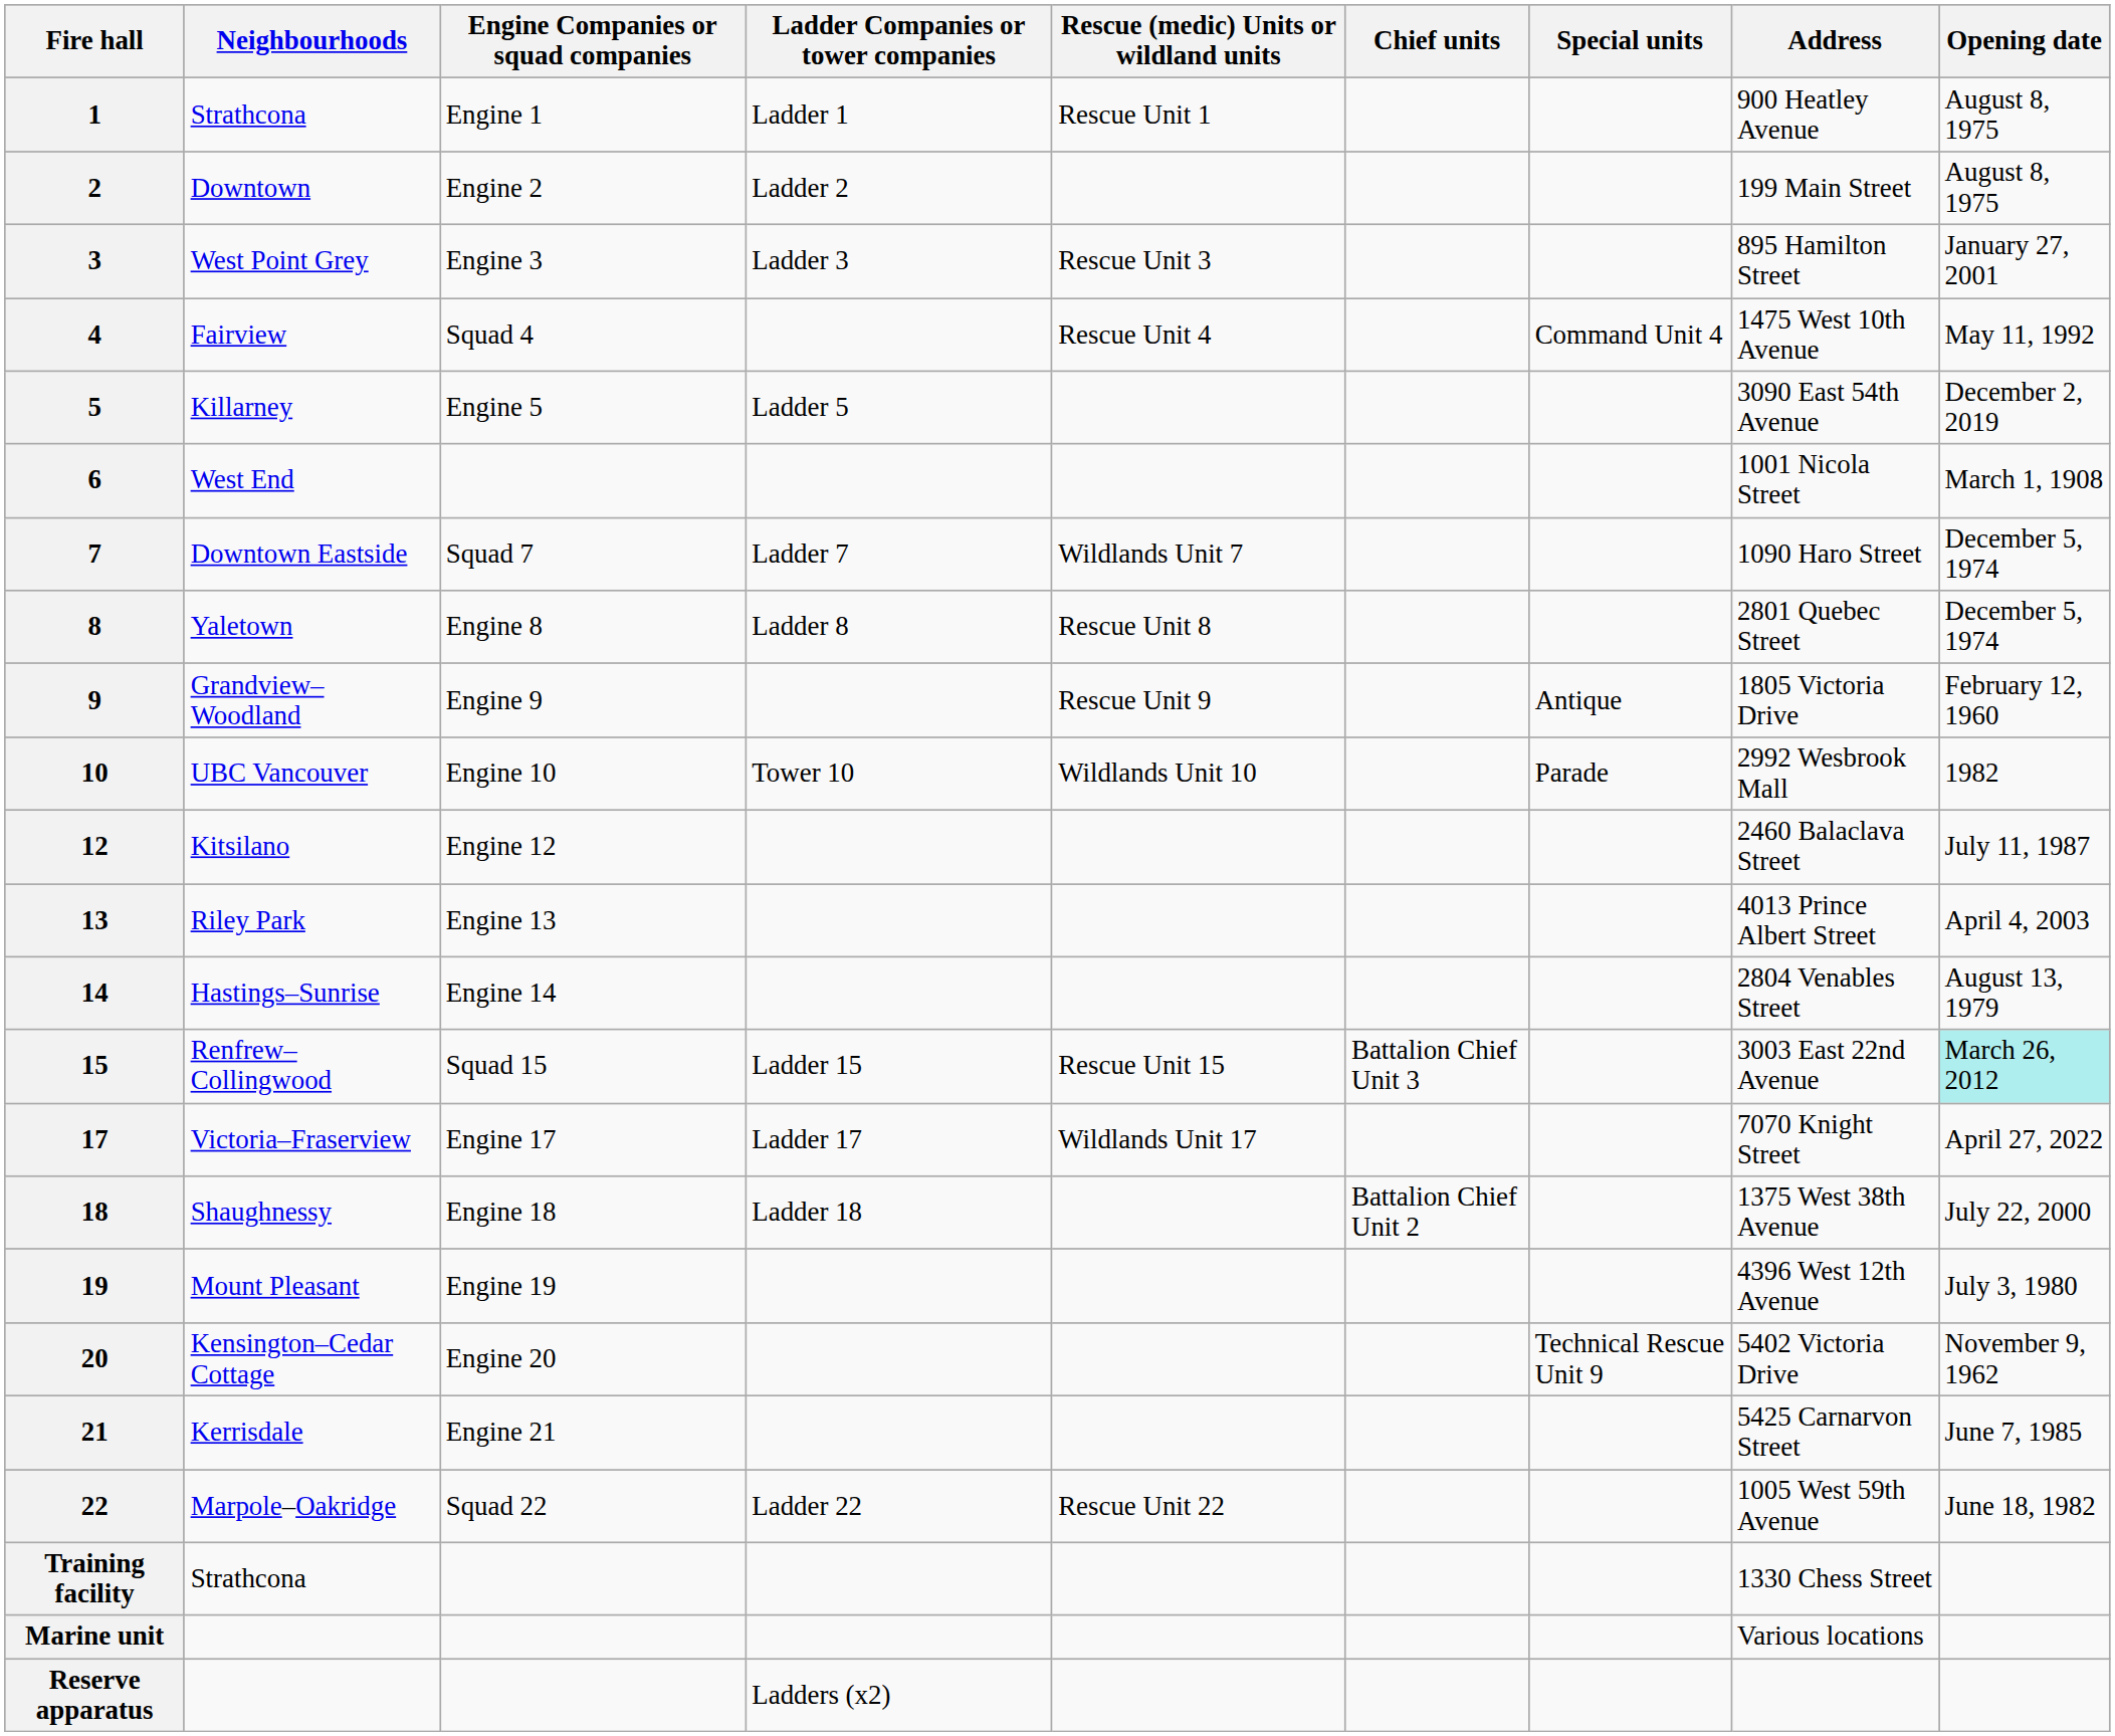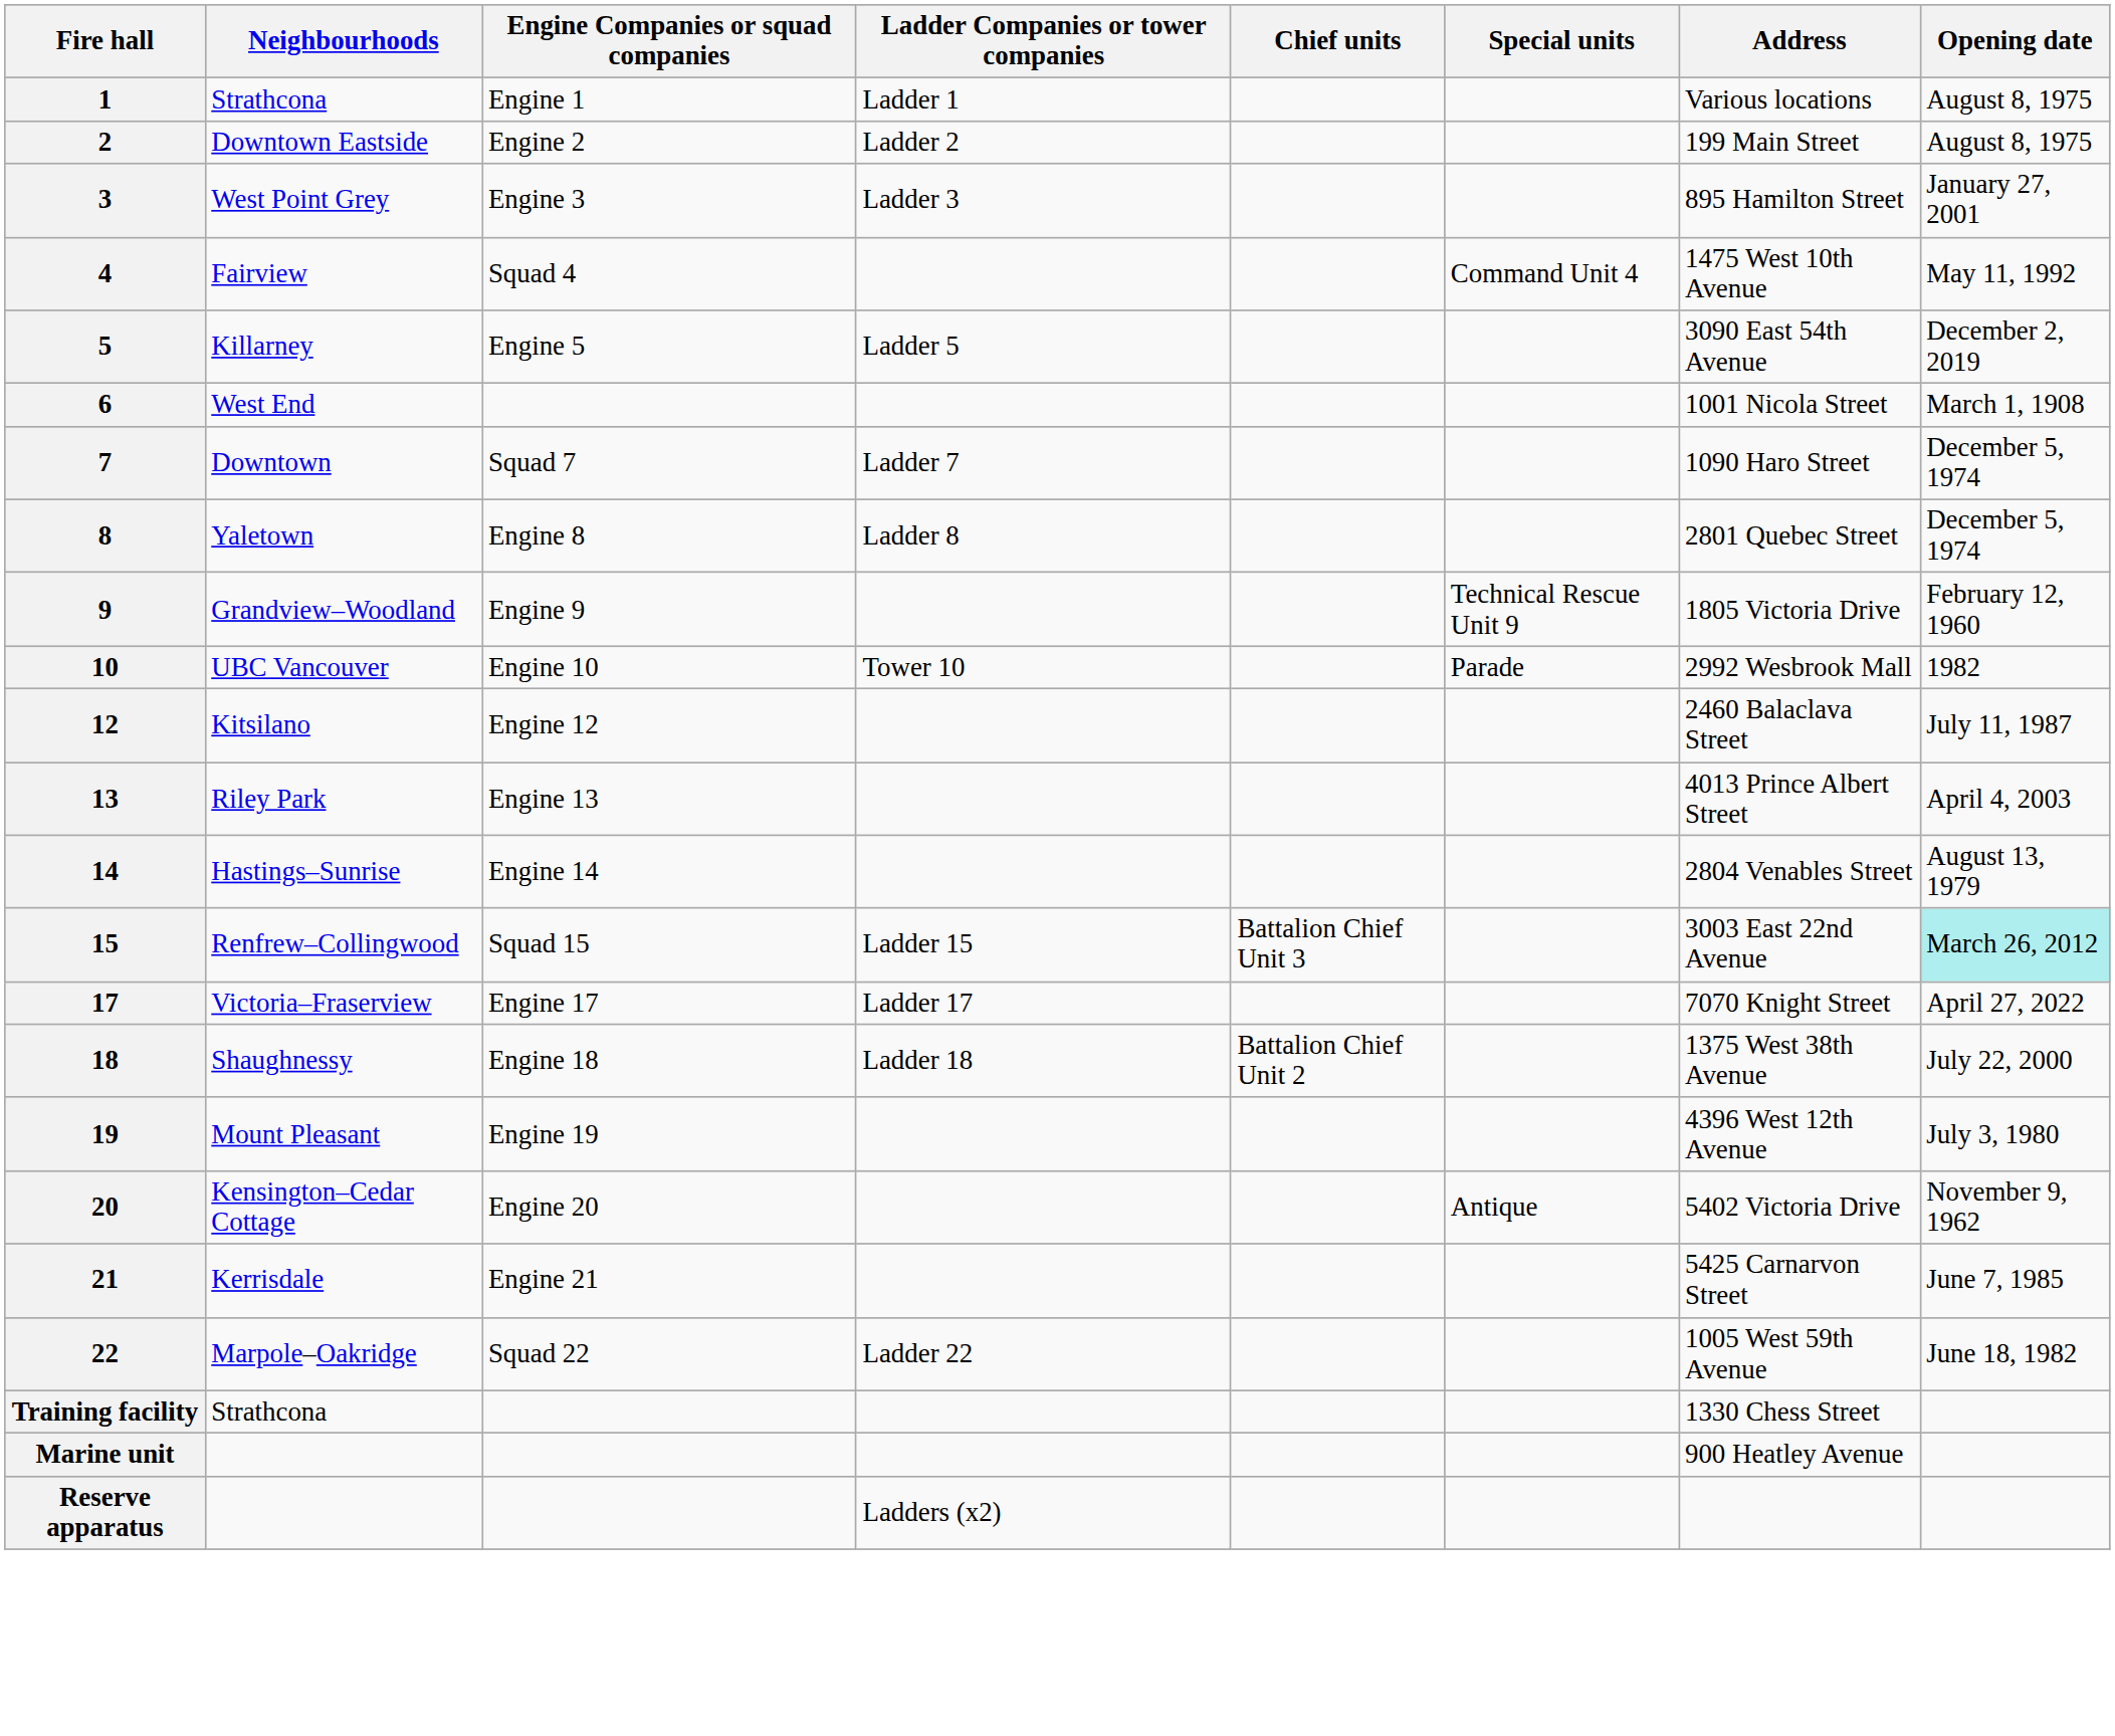 <table class="wikitable">
 <tr valign=centre>
 <th>Fire hall</th>
 <th><a href='#'>Neighbourhoods</a></th>
 <th>Engine Companies  or squad companies</th>
 <th>Ladder Companies  or tower companies</th>
-<th>Rescue (medic) Units or wildland units</th>
 <th>Chief units</th>
 <th>Special units</th>
 <th>Address</th>
 <th>Opening date</th>
 </tr>
 <tr>
 <th>1</th>
 <td><a href='#'>Strathcona</a></td>
 <td>Engine 1</td>
 <td>Ladder 1</td>
-<td>Rescue Unit 1</td>
 <td></td>
 <td></td>
-<td>900 Heatley Avenue</td>
+<td>Various locations</td>
 <td>August 8, 1975</td>
 </tr>
 <tr>
 <th>2</th>
-<td><a href='#'>Downtown</a></td>
+<td><a href='#'>Downtown Eastside</a></td>
 <td>Engine 2</td>
 <td>Ladder 2</td>
-<td></td>
 <td></td>
 <td></td>
 <td>199 Main Street</td>
 <td>August 8, 1975</td>
 </tr>
 <tr>
 <th>3</th>
 <td><a href='#'>West Point Grey</a></td>
 <td>Engine 3</td>
 <td>Ladder 3</td>
-<td>Rescue Unit 3</td>
 <td></td>
 <td></td>
 <td>895 Hamilton Street</td>
 <td>January 27, 2001</td>
 </tr>
 <tr>
 <th>4</th>
 <td><a href='#'>Fairview</a></td>
 <td>Squad 4</td>
 <td></td>
-<td>Rescue Unit 4</td>
 <td></td>
 <td>Command Unit 4</td>
 <td>1475 West 10th Avenue</td>
 <td>May 11, 1992</td>
 </tr>
 <tr>
 <th>5</th>
 <td><a href='#'>Killarney</a></td>
 <td>Engine 5</td>
 <td>Ladder 5</td>
 <td></td>
 <td></td>
-<td></td>
 <td>3090 East 54th Avenue</td>
 <td>December 2, 2019</td>
 </tr>
 <tr>
 <th>6</th>
 <td><a href='#'>West End</a></td>
 <td></td>
 <td></td>
 <td></td>
 <td></td>
-<td></td>
 <td>1001 Nicola Street</td>
 <td>March 1, 1908</td>
 </tr>
 <tr>
 <th>7</th>
-<td><a href='#'>Downtown Eastside</a></td>
+<td><a href='#'>Downtown</a></td>
 <td>Squad 7</td>
 <td>Ladder 7</td>
-<td>Wildlands Unit 7</td>
 <td></td>
 <td></td>
 <td>1090 Haro Street</td>
 <td>December 5, 1974</td>
 </tr>
 <tr>
 <th>8</th>
 <td><a href='#'>Yaletown</a></td>
 <td>Engine 8</td>
 <td>Ladder 8</td>
-<td>Rescue Unit 8</td>
 <td></td>
 <td></td>
 <td>2801 Quebec Street</td>
 <td>December 5, 1974</td>
 </tr>
 <tr>
 <th>9</th>
 <td><a href='#'>Grandview–Woodland</a></td>
 <td>Engine 9</td>
 <td></td>
-<td>Rescue Unit 9</td>
 <td></td>
-<td>Antique</td>
+<td>Technical Rescue Unit 9</td>
 <td>1805 Victoria Drive</td>
 <td>February 12, 1960</td>
 </tr>
 <tr>
 <th>10</th>
 <td><a href='#'>UBC Vancouver</a></td>
 <td>Engine 10</td>
 <td>Tower 10</td>
-<td>Wildlands Unit 10</td>
 <td></td>
 <td>Parade</td>
 <td>2992 Wesbrook Mall</td>
 <td>1982</td>
 </tr>
 <tr>
 <th>12</th>
 <td><a href='#'>Kitsilano</a></td>
 <td>Engine 12</td>
-<td></td>
 <td></td>
 <td></td>
 <td></td>
 <td>2460 Balaclava Street</td>
 <td>July 11, 1987</td>
 </tr>
 <tr>
 <th>13</th>
 <td><a href='#'>Riley Park</a></td>
 <td>Engine 13</td>
 <td></td>
 <td></td>
 <td></td>
-<td></td>
 <td>4013 Prince Albert Street</td>
 <td>April 4, 2003</td>
 </tr>
 <tr>
 <th>14</th>
 <td><a href='#'>Hastings–Sunrise</a></td>
 <td>Engine 14</td>
-<td></td>
 <td></td>
 <td></td>
 <td></td>
 <td>2804 Venables Street</td>
 <td>August 13, 1979</td>
 </tr>
 <tr>
 <th>15</th>
 <td><a href='#'>Renfrew–Collingwood</a></td>
 <td>Squad 15</td>
 <td>Ladder 15</td>
-<td>Rescue Unit 15</td>
 <td>Battalion Chief Unit 3</td>
 <td></td>
 <td>3003 East 22nd Avenue</td>
 <td style="background: paleturquoise;">March 26, 2012</td>
 </tr>
 <tr>
 <th>17</th>
 <td><a href='#'>Victoria–Fraserview</a></td>
 <td>Engine 17</td>
 <td>Ladder 17</td>
-<td>Wildlands Unit 17</td>
 <td></td>
 <td></td>
 <td>7070 Knight Street</td>
 <td>April 27, 2022</td>
 </tr>
 <tr>
 <th>18</th>
 <td><a href='#'>Shaughnessy</a></td>
 <td>Engine 18</td>
 <td>Ladder 18</td>
-<td></td>
 <td>Battalion Chief Unit 2</td>
 <td></td>
 <td>1375 West 38th Avenue</td>
 <td>July 22, 2000</td>
 </tr>
 <tr>
 <th>19</th>
 <td><a href='#'>Mount Pleasant</a></td>
 <td>Engine 19</td>
 <td></td>
 <td></td>
 <td></td>
-<td></td>
 <td>4396 West 12th Avenue</td>
 <td>July 3, 1980</td>
 </tr>
 <tr>
 <th>20</th>
 <td><a href='#'>Kensington–Cedar Cottage</a></td>
 <td>Engine 20</td>
 <td></td>
 <td></td>
-<td></td>
-<td>Technical Rescue Unit 9</td>
+<td>Antique</td>
 <td>5402 Victoria Drive</td>
 <td>November 9, 1962</td>
 </tr>
 <tr>
 <th>21</th>
 <td><a href='#'>Kerrisdale</a></td>
 <td>Engine 21</td>
-<td></td>
 <td></td>
 <td></td>
 <td></td>
 <td>5425 Carnarvon Street</td>
 <td>June 7, 1985</td>
 </tr>
 <tr>
 <th>22</th>
 <td><a href='#'>Marpole</a>–<a href='#'>Oakridge</a></td>
 <td>Squad 22</td>
 <td>Ladder 22</td>
-<td>Rescue Unit 22</td>
 <td></td>
 <td></td>
 <td>1005 West 59th Avenue</td>
 <td>June 18, 1982</td>
 </tr>
 <tr>
 <th>Training facility</th>
 <td>Strathcona</td>
-<td></td>
 <td></td>
 <td></td>
 <td></td>
 <td></td>
 <td>1330 Chess Street</td>
 <td></td>
 </tr>
 <tr>
 <th>Marine unit</th>
 <td></td>
 <td></td>
 <td></td>
 <td></td>
 <td></td>
-<td></td>
-<td>Various locations</td>
+<td>900 Heatley Avenue</td>
 <td></td>
 </tr>
 <tr>
 <th>Reserve apparatus</th>
 <td></td>
 <td></td>
 <td>Ladders (x2)</td>
 <td></td>
 <td></td>
 <td></td>
 <td></td>
-<td></td>
 </tr>
 </table>
